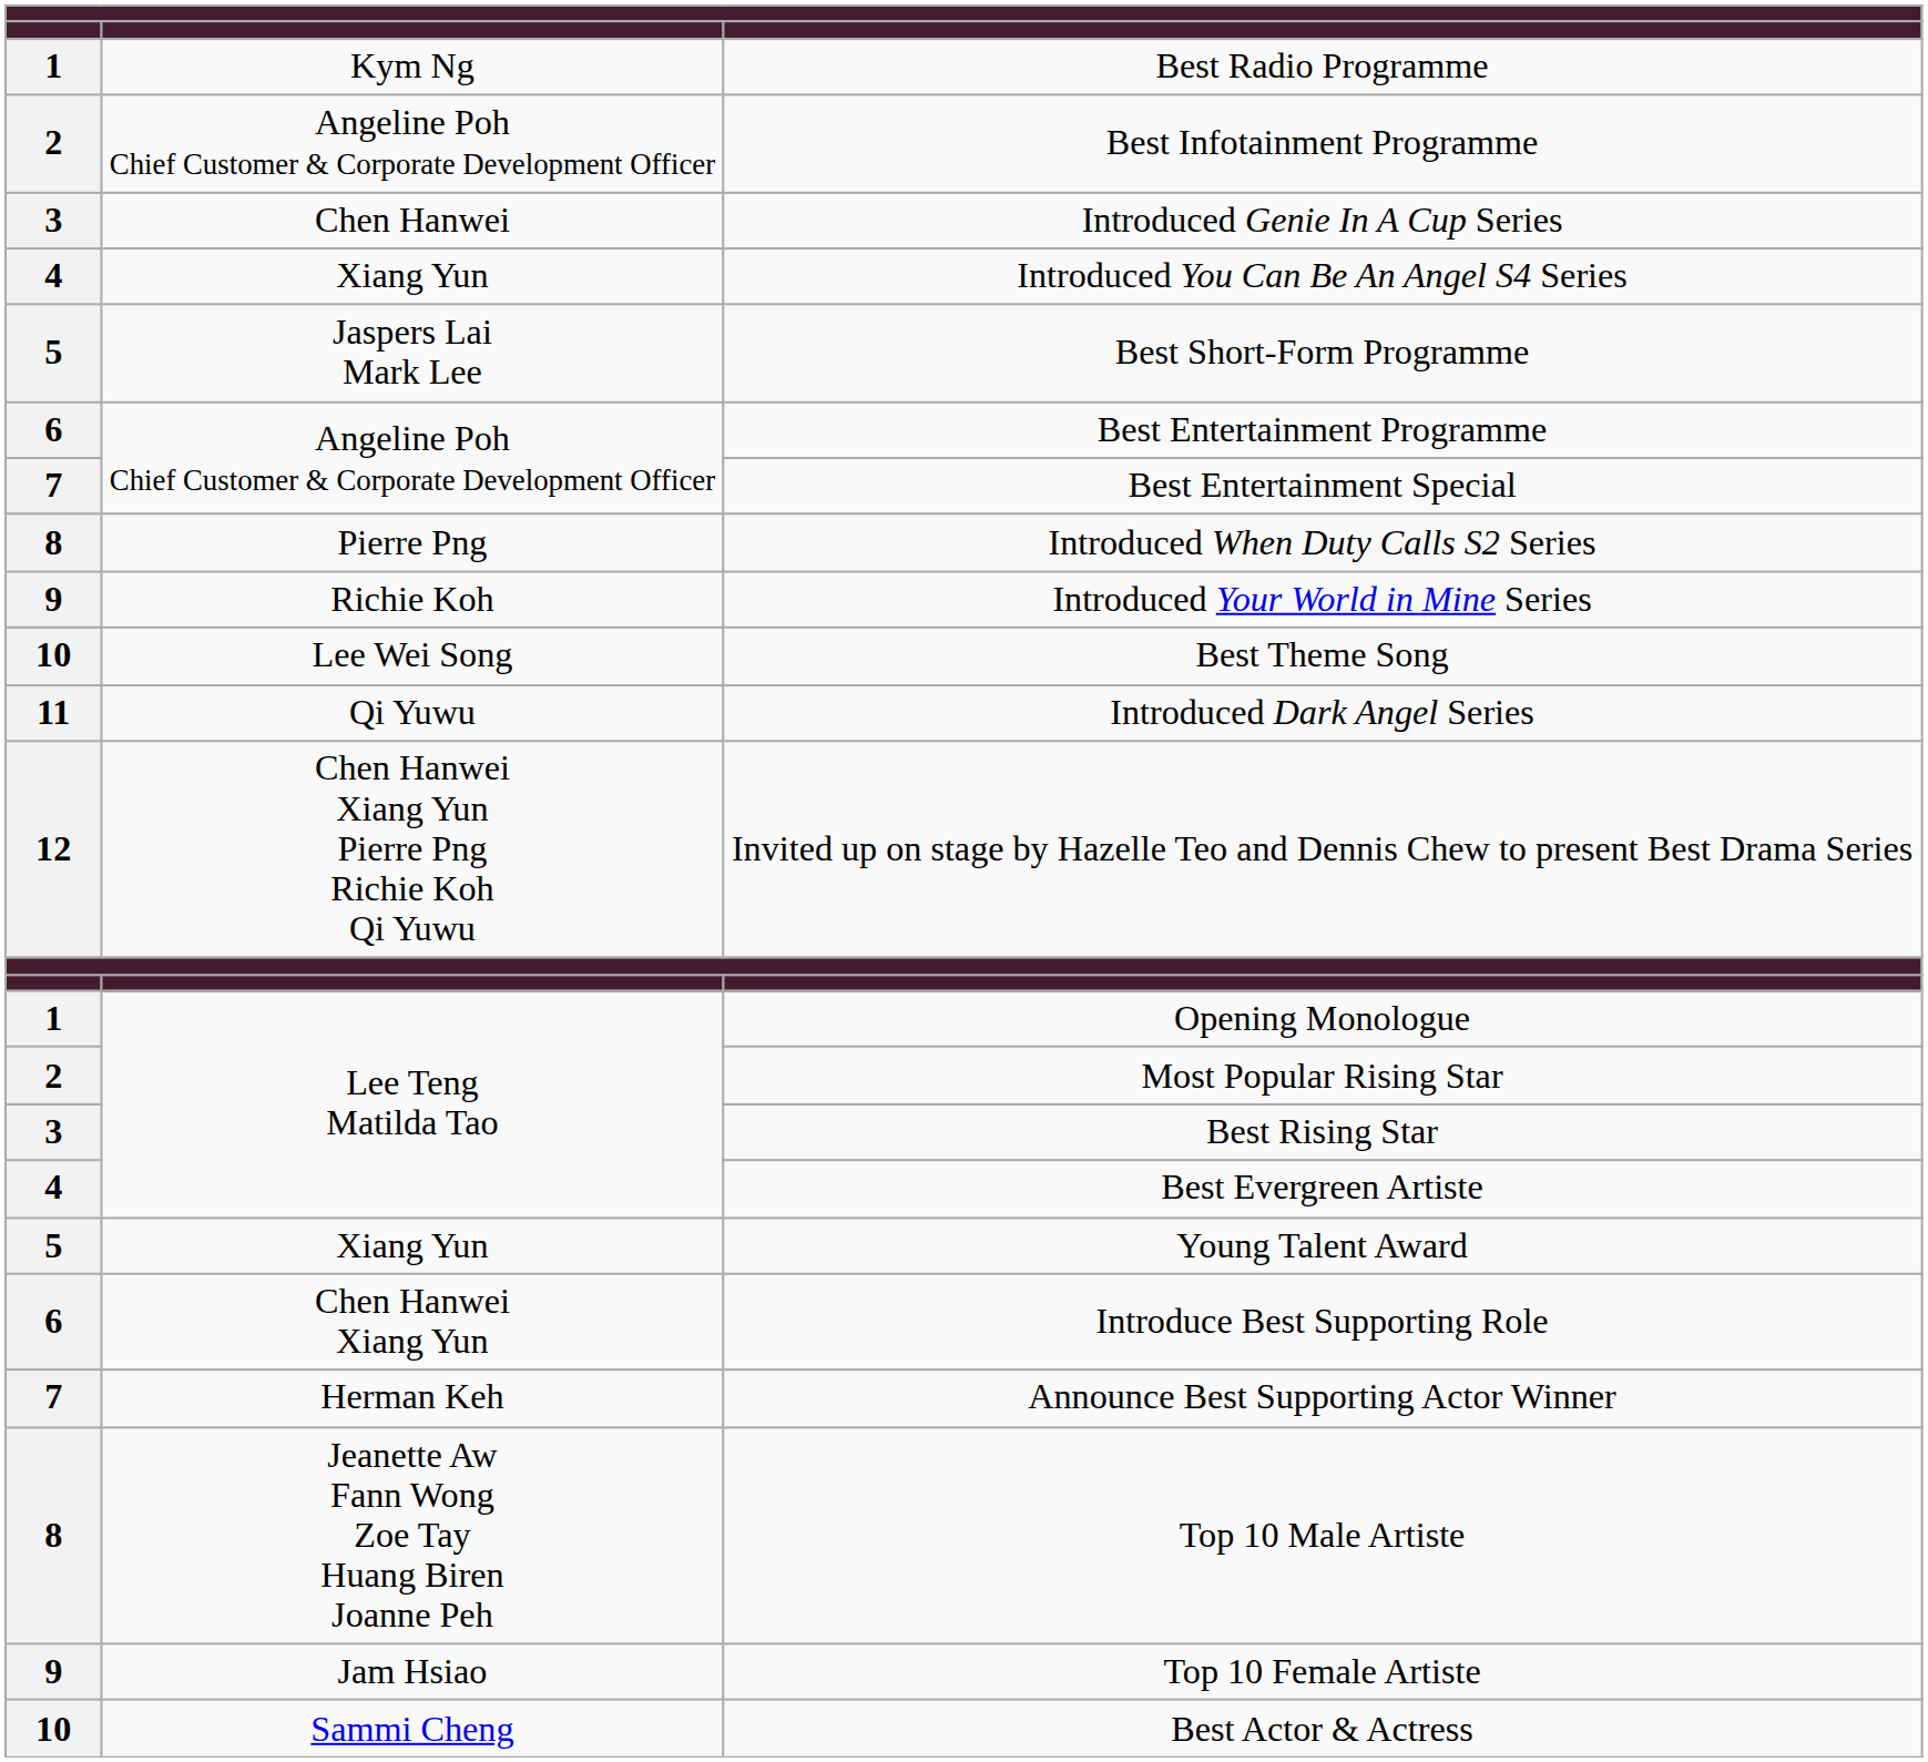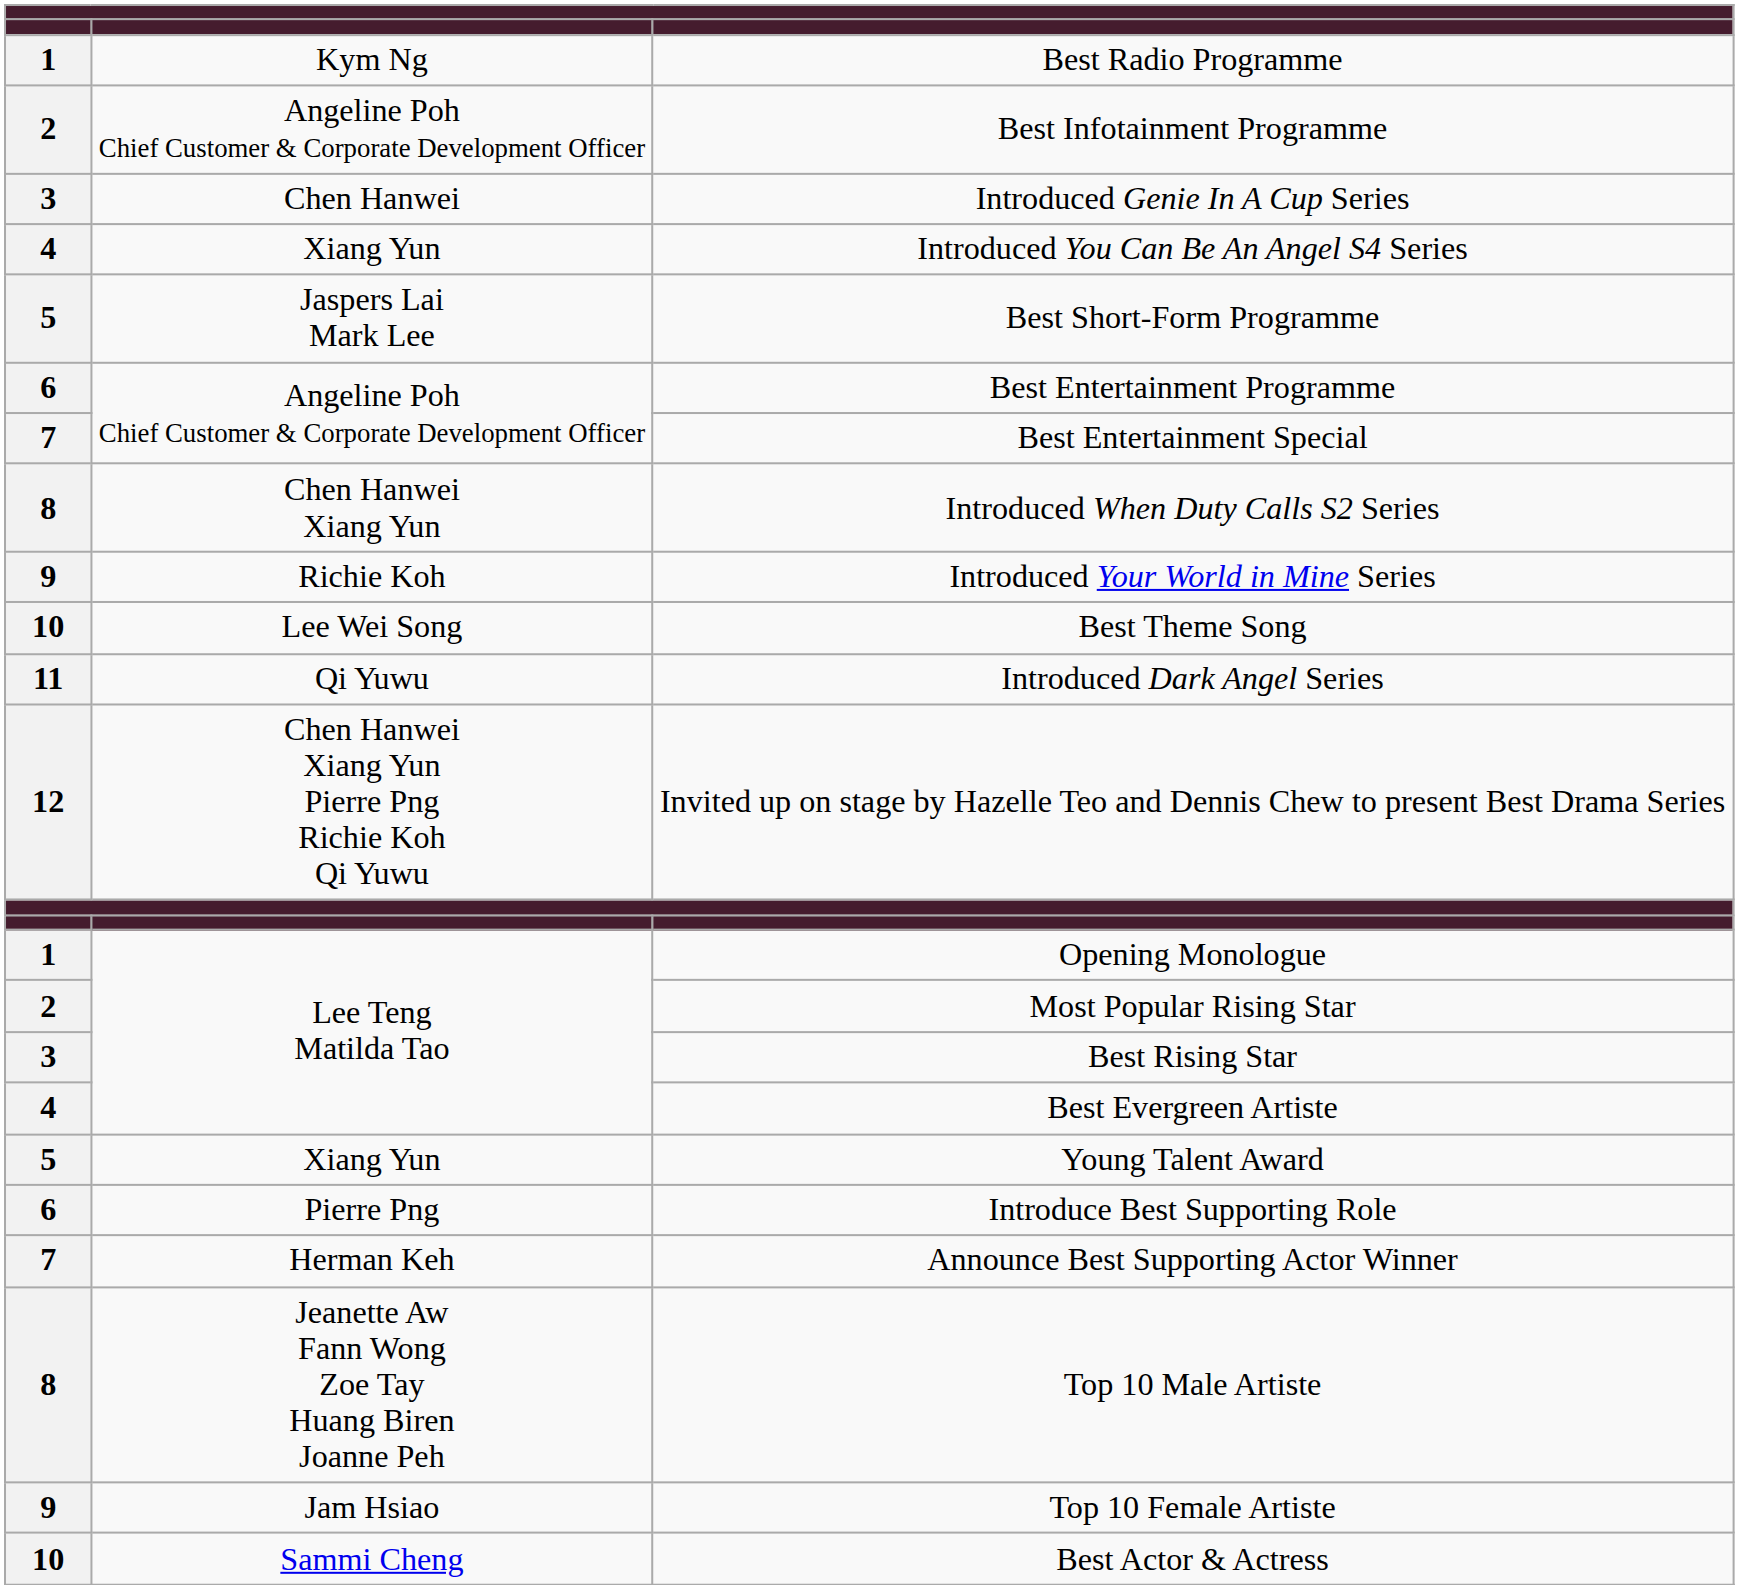 <table class="wikitable" style="text-align:center">
 <tr>
 <th scope="col" colspan="3" style="background:#451c2e; width:100%"></th>
 </tr>
 <tr>
 <th scope="col" style="background:#451c2e; width:5%"></th>
 <th scope="col" style="background:#451c2e"></th>
 <th scope="col" style="background:#451c2e"></th>
 </tr>
 <tr>
 <th scope="col">1</th>
 <td>Kym Ng</td>
 <td>Best Radio Programme</td>
 </tr>
 <tr>
 <th scope="col">2</th>
 <td>Angeline Poh <br> <small>Chief Customer & Corporate Development Officer</small></td>
 <td>Best Infotainment Programme</td>
 </tr>
 <tr>
 <th scope="col">3</th>
 <td>Chen Hanwei</td>
 <td>Introduced <em>Genie In A Cup</em> Series</td>
 </tr>
 <tr>
 <th scope="col">4</th>
 <td>Xiang Yun</td>
 <td>Introduced <em>You Can Be An Angel S4</em> Series</td>
 </tr>
 <tr>
 <th scope="col">5</th>
 <td>Jaspers Lai <br> Mark Lee</td>
 <td>Best Short-Form Programme</td>
 </tr>
 <tr>
 <th scope="col">6</th>
 <td rowspan=2>Angeline Poh <br> <small>Chief Customer & Corporate Development Officer</small></td>
 <td>Best Entertainment Programme</td>
 </tr>
 <tr>
 <th scope="col">7</th>
 <td>Best Entertainment Special</td>
 </tr>
 <tr>
 <th scope="col">8</th>
-<td>Pierre Png</td>
+<td>Chen Hanwei <br> Xiang Yun</td>
 <td>Introduced <em>When Duty Calls S2</em> Series</td>
 </tr>
 <tr>
 <th scope="col">9</th>
 <td>Richie Koh</td>
 <td>Introduced <em><a href='#'>Your World in Mine</a></em> Series</td>
 </tr>
 <tr>
 <th scope="col">10</th>
 <td>Lee Wei Song</td>
 <td>Best Theme Song</td>
 </tr>
 <tr>
 <th scope="col">11</th>
 <td>Qi Yuwu</td>
 <td>Introduced <em>Dark Angel</em> Series</td>
 </tr>
 <tr>
 <th scope="col">12</th>
 <td>Chen Hanwei <br> Xiang Yun <br> Pierre Png <br> Richie Koh <br> Qi Yuwu</td>
 <td>Invited up on stage by Hazelle Teo and Dennis Chew to present Best Drama Series</td>
 </tr>
 <tr>
 <th scope="col" colspan="3" style="background:#451c2e; width:100%"></th>
 </tr>
 <tr>
 <th scope="col" style="background:#451c2e; width:5%"></th>
 <th scope="col" style="background:#451c2e"></th>
 <th scope="col" style="background:#451c2e"></th>
 </tr>
 <tr>
 <th scope="col">1</th>
 <td rowspan="4">Lee Teng <br> Matilda Tao</td>
 <td>Opening Monologue</td>
 </tr>
 <tr>
 <th scope="col">2</th>
 <td>Most Popular Rising Star</td>
 </tr>
 <tr>
 <th scope="col">3</th>
 <td>Best Rising Star</td>
 </tr>
 <tr>
 <th scope="col">4</th>
 <td>Best Evergreen Artiste</td>
 </tr>
 <tr>
 <th scope="col">5</th>
 <td>Xiang Yun</td>
 <td>Young Talent Award</td>
 </tr>
 <tr>
 <th scope="col">6</th>
-<td>Chen Hanwei <br> Xiang Yun</td>
+<td>Pierre Png</td>
 <td>Introduce Best Supporting Role</td>
 </tr>
 <tr>
 <th scope="col">7</th>
 <td>Herman Keh</td>
 <td>Announce Best Supporting Actor Winner</td>
 </tr>
 <tr>
 <th scope="col">8</th>
 <td>Jeanette Aw <br> Fann Wong <br> Zoe Tay <br> Huang Biren <br> Joanne Peh</td>
 <td>Top 10 Male Artiste</td>
 </tr>
 <tr>
 <th scope="col">9</th>
 <td>Jam Hsiao</td>
 <td>Top 10 Female Artiste</td>
 </tr>
 <tr>
 <th scope="col">10</th>
 <td><a href='#'>Sammi Cheng</a></td>
 <td>Best Actor & Actress</td>
 </tr>
 <tr>
 </tr>
 </table>
